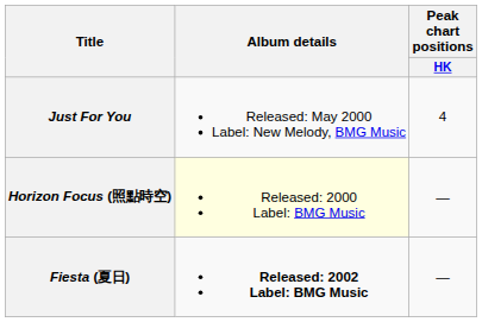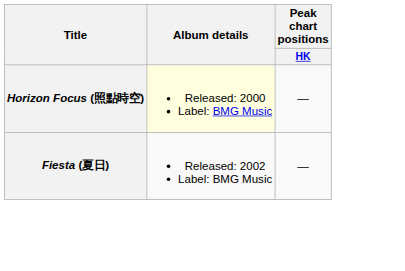 <table class="wikitable plainrowheaders" style="text-align:center;">
 <tr>
 <th rowspan="2">Title</th>
 <th rowspan="2">Album details</th>
 <th>Peak chart positions</th>
 </tr>
 <tr>
 <th scope="col" style="width:3em;font-size:90%;"><a href='#'>HK</a><br></th>
 </tr>
 <tr>
-<th scope="row"><em>Just For You</em></th>
-<td><br><ul><li>Released: May 2000</li><li>Label: New Melody, <a href='#'>BMG Music</a></li></ul></td>
-<td>4</td>
-</tr>
-<tr>
 <th scope="row"><em>Horizon Focus</em> (照點時空)</th>
 <td style="background: lightyellow;"><br><ul><li>Released: 2000</li><li>Label: <a href='#'>BMG Music</a></li></ul></td>
 <td>—</td>
 </tr>
 <tr>
 <th scope="row"><em>Fiesta</em> (夏日)</th>
-<td><strong><br><ul><li>Released: 2002</li><li>Label: BMG Music</li></ul></strong></td>
+<td><br><ul><li>Released: 2002</li><li>Label: BMG Music</li></ul></td>
 <td>—</td>
 </tr>
 </table>
